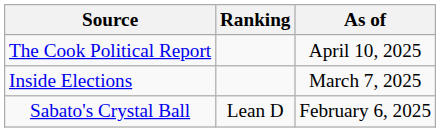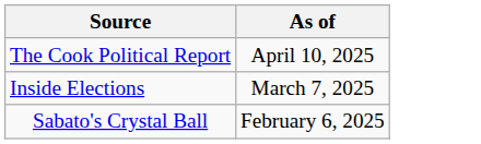 <table class="wikitable" style="text-align:center">
 <tr>
 <th>Source</th>
-<th>Ranking</th>
 <th>As of</th>
 </tr>
 <tr>
 <td align=left><a href='#'>The Cook Political Report</a></td>
-<td></td>
 <td>April 10, 2025</td>
 </tr>
 <tr>
 <td align=left><a href='#'>Inside Elections</a></td>
-<td></td>
 <td>March 7, 2025</td>
 </tr>
 <tr>
 <td><a href='#'>Sabato's Crystal Ball</a></td>
-<td>Lean D</td>
 <td>February 6, 2025</td>
 </tr>
 </table>
